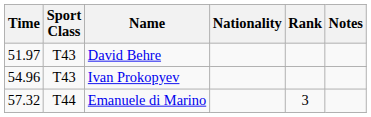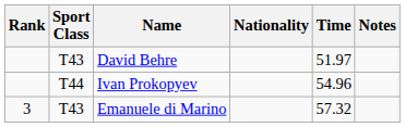 <table class="wikitable sortable" style="text-align:center">
 <tr>
-<th>Time</th>
+<th>Rank</th>
 <th>Sport<br>Class</th>
 <th>Name</th>
 <th>Nationality</th>
-<th>Rank</th>
+<th>Time</th>
 <th>Notes</th>
 </tr>
 <tr>
-<td>51.97</td>
+<td></td>
 <td>T43</td>
 <td align=left><a href='#'>David Behre</a></td>
 <td align=left></td>
-<td></td>
+<td>51.97</td>
 <td></td>
 </tr>
 <tr>
-<td>54.96</td>
-<td>T43</td>
+<td></td>
+<td>T44</td>
 <td align=left><a href='#'>Ivan Prokopyev</a></td>
 <td align=left></td>
-<td></td>
+<td>54.96</td>
 <td></td>
 </tr>
 <tr>
-<td>57.32</td>
-<td>T44</td>
+<td>3</td>
+<td>T43</td>
 <td align=left><a href='#'>Emanuele di Marino</a></td>
 <td align=left></td>
-<td>3</td>
+<td>57.32</td>
 <td></td>
 </tr>
 </table>
